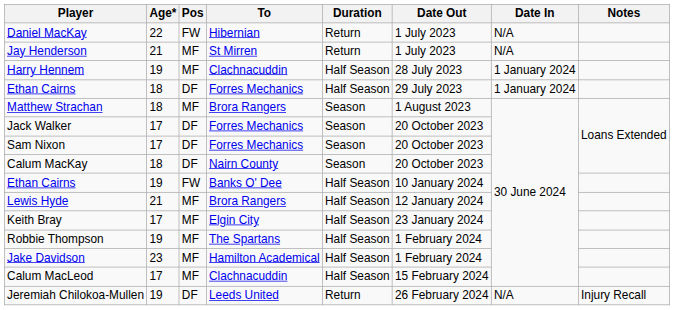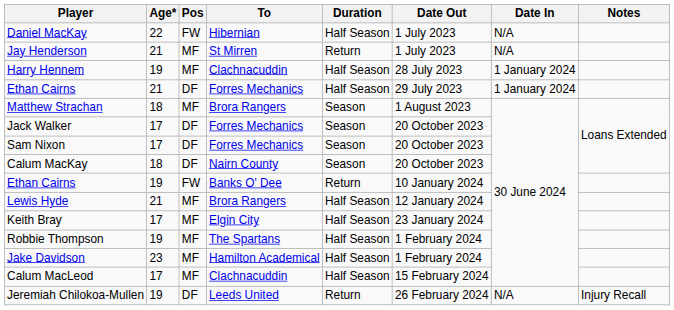 <table class="wikitable">
 <tr>
 <th>Player</th>
 <th>Age*</th>
 <th>Pos</th>
 <th>To</th>
 <th>Duration</th>
 <th>Date Out</th>
 <th>Date In</th>
 <th>Notes</th>
 </tr>
 <tr>
 <td> <a href='#'>Daniel MacKay</a></td>
 <td>22</td>
 <td>FW</td>
 <td> <a href='#'>Hibernian</a></td>
-<td>Return</td>
+<td>Half Season</td>
 <td>1 July 2023</td>
 <td>N/A</td>
 <td></td>
 </tr>
 <tr>
 <td> <a href='#'>Jay Henderson</a></td>
 <td>21</td>
 <td>MF</td>
 <td> <a href='#'>St Mirren</a></td>
 <td>Return</td>
 <td>1 July 2023</td>
 <td>N/A</td>
 <td></td>
 </tr>
 <tr>
 <td> <a href='#'>Harry Hennem</a></td>
 <td>19</td>
 <td>MF</td>
 <td> <a href='#'>Clachnacuddin</a></td>
 <td>Half Season</td>
 <td>28 July 2023</td>
 <td>1 January 2024</td>
 <td></td>
 </tr>
 <tr>
 <td> <a href='#'>Ethan Cairns</a></td>
-<td>18</td>
+<td>21</td>
 <td>DF</td>
 <td> <a href='#'>Forres Mechanics</a></td>
 <td>Half Season</td>
 <td>29 July 2023</td>
 <td>1 January 2024</td>
 <td></td>
 </tr>
 <tr>
 <td> <a href='#'>Matthew Strachan</a></td>
 <td>18</td>
 <td>MF</td>
 <td> <a href='#'>Brora Rangers</a></td>
 <td>Season</td>
 <td>1 August 2023</td>
 <td rowspan="10">30 June 2024</td>
 <td rowspan="4">Loans Extended</td>
 </tr>
 <tr>
 <td> Jack Walker</td>
 <td>17</td>
 <td>DF</td>
 <td> <a href='#'>Forres Mechanics</a></td>
 <td>Season</td>
 <td>20 October 2023</td>
 </tr>
 <tr>
 <td> Sam Nixon</td>
 <td>17</td>
 <td>DF</td>
 <td> <a href='#'>Forres Mechanics</a></td>
 <td>Season</td>
 <td>20 October 2023</td>
 </tr>
 <tr>
 <td> Calum MacKay</td>
 <td>18</td>
 <td>DF</td>
 <td> <a href='#'>Nairn County</a></td>
 <td>Season</td>
 <td>20 October 2023</td>
 </tr>
 <tr>
 <td> <a href='#'>Ethan Cairns</a></td>
 <td>19</td>
 <td>FW</td>
 <td> <a href='#'>Banks O' Dee</a></td>
-<td>Half Season</td>
+<td>Return</td>
 <td>10 January 2024</td>
 <td></td>
 </tr>
 <tr>
 <td> <a href='#'>Lewis Hyde</a></td>
 <td>21</td>
 <td>MF</td>
 <td> <a href='#'>Brora Rangers</a></td>
 <td>Half Season</td>
 <td>12 January 2024</td>
 <td></td>
 </tr>
 <tr>
 <td> Keith Bray</td>
 <td>17</td>
 <td>MF</td>
 <td> <a href='#'>Elgin City</a></td>
 <td>Half Season</td>
 <td>23 January 2024</td>
 <td></td>
 </tr>
 <tr>
 <td> Robbie Thompson</td>
 <td>19</td>
 <td>MF</td>
 <td> <a href='#'>The Spartans</a></td>
 <td>Half Season</td>
 <td>1 February 2024</td>
 <td></td>
 </tr>
 <tr>
 <td> <a href='#'>Jake Davidson</a></td>
 <td>23</td>
 <td>MF</td>
 <td> <a href='#'>Hamilton Academical</a></td>
 <td>Half Season</td>
 <td>1 February 2024</td>
 <td></td>
 </tr>
 <tr>
 <td> Calum MacLeod</td>
 <td>17</td>
 <td>MF</td>
 <td> <a href='#'>Clachnacuddin</a></td>
 <td>Half Season</td>
 <td>15 February 2024</td>
 <td></td>
 </tr>
 <tr>
 <td> Jeremiah Chilokoa-Mullen</td>
 <td>19</td>
 <td>DF</td>
 <td> <a href='#'>Leeds United</a></td>
 <td>Return</td>
 <td>26 February 2024</td>
 <td>N/A</td>
 <td>Injury Recall</td>
 </tr>
 </table>
